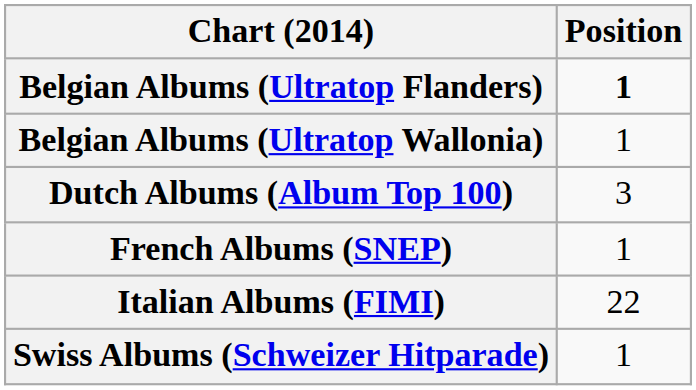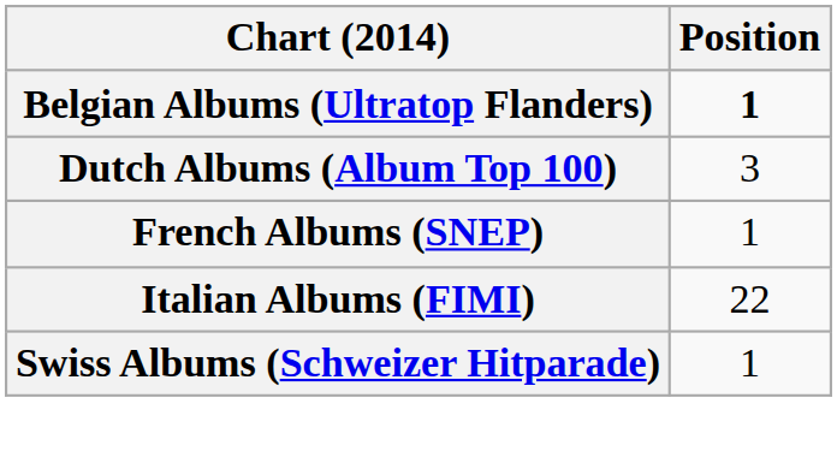 <table class="wikitable sortable plainrowheaders" style="text-align:center">
 <tr>
 <th scope="col">Chart (2014)</th>
 <th scope="col">Position</th>
 </tr>
 <tr>
 <th scope="row">Belgian Albums (<a href='#'>Ultratop</a> Flanders)</th>
 <td><strong>1</strong></td>
-</tr>
-<tr>
-<th scope="row">Belgian Albums (<a href='#'>Ultratop</a> Wallonia)</th>
-<td>1</td>
 </tr>
 <tr>
 <th scope="row">Dutch Albums (<a href='#'>Album Top 100</a>)</th>
 <td>3</td>
 </tr>
 <tr>
 <th scope="row">French Albums (<a href='#'>SNEP</a>)</th>
 <td>1</td>
 </tr>
 <tr>
 <th scope="row">Italian Albums (<a href='#'>FIMI</a>)</th>
 <td>22</td>
 </tr>
 <tr>
 <th scope="row">Swiss Albums (<a href='#'>Schweizer Hitparade</a>)</th>
 <td>1</td>
 </tr>
 </table>
